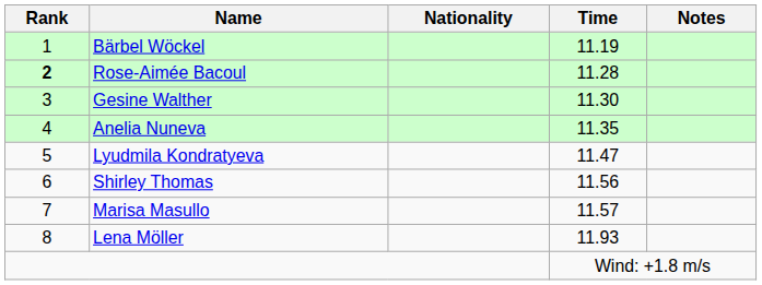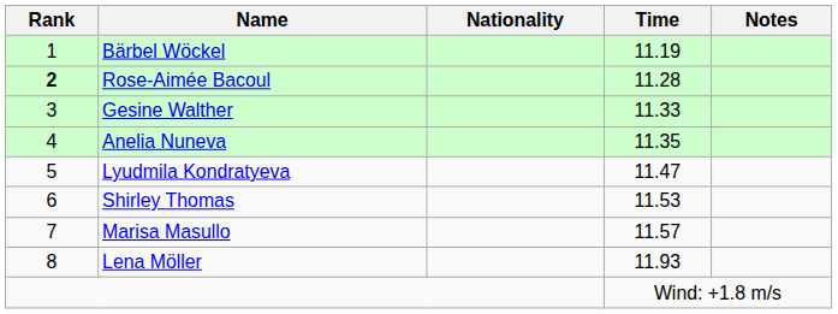 <table class="wikitable sortable" style="text-align:center;width: 55%">
 <tr>
 <th>Rank</th>
 <th>Name</th>
 <th>Nationality</th>
 <th>Time</th>
 <th>Notes</th>
 </tr>
 <tr bgcolor=ccffcc>
 <td>1</td>
 <td align=left><a href='#'>Bärbel Wöckel</a></td>
 <td align=left></td>
 <td>11.19</td>
 <td></td>
 </tr>
 <tr bgcolor=ccffcc>
 <td><strong>2</strong></td>
 <td align=left><a href='#'>Rose-Aimée Bacoul</a></td>
 <td align=left></td>
 <td>11.28</td>
 <td></td>
 </tr>
 <tr bgcolor=ccffcc>
 <td>3</td>
 <td align=left><a href='#'>Gesine Walther</a></td>
 <td align=left></td>
-<td>11.30</td>
+<td>11.33</td>
 <td></td>
 </tr>
 <tr bgcolor=ccffcc>
 <td>4</td>
 <td align=left><a href='#'>Anelia Nuneva</a></td>
 <td align=left></td>
 <td>11.35</td>
 <td></td>
 </tr>
 <tr>
 <td>5</td>
 <td align=left><a href='#'>Lyudmila Kondratyeva</a></td>
 <td align=left></td>
 <td>11.47</td>
 <td></td>
 </tr>
 <tr>
 <td>6</td>
 <td align=left><a href='#'>Shirley Thomas</a></td>
 <td align=left></td>
-<td>11.56</td>
+<td>11.53</td>
 <td></td>
 </tr>
 <tr>
 <td>7</td>
 <td align=left><a href='#'>Marisa Masullo</a></td>
 <td align=left></td>
 <td>11.57</td>
 <td></td>
 </tr>
 <tr>
 <td>8</td>
 <td align=left><a href='#'>Lena Möller</a></td>
 <td align=left></td>
 <td>11.93</td>
 <td></td>
 </tr>
 <tr>
 <td colspan="3"></td>
 <td colspan="2">Wind: +1.8 m/s</td>
 </tr>
 </table>
